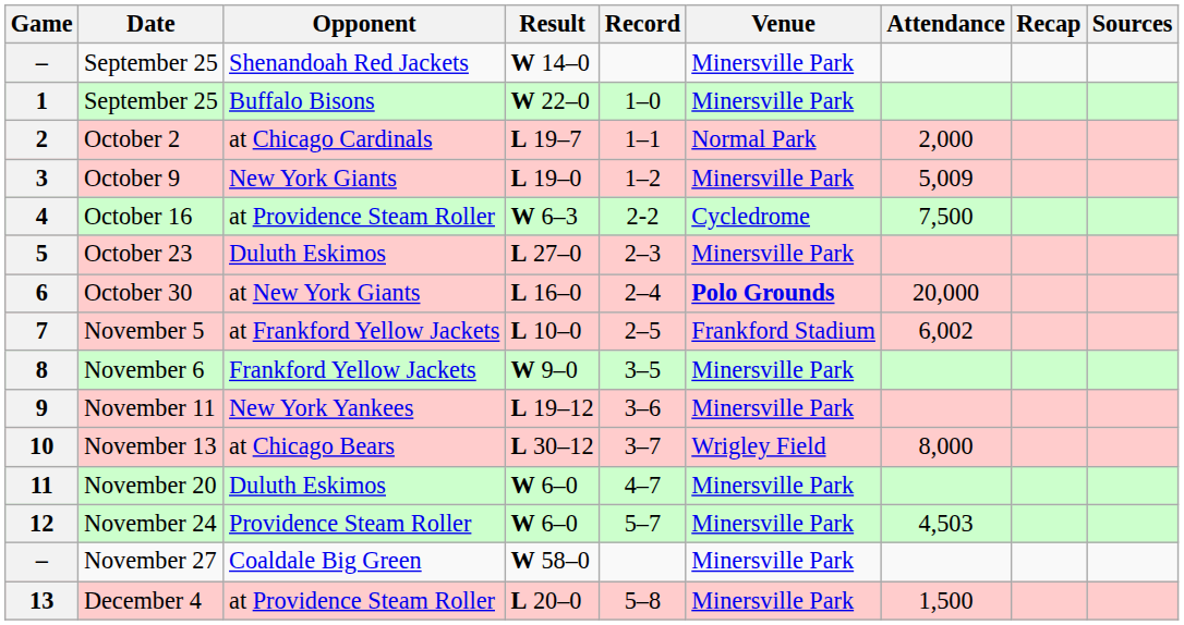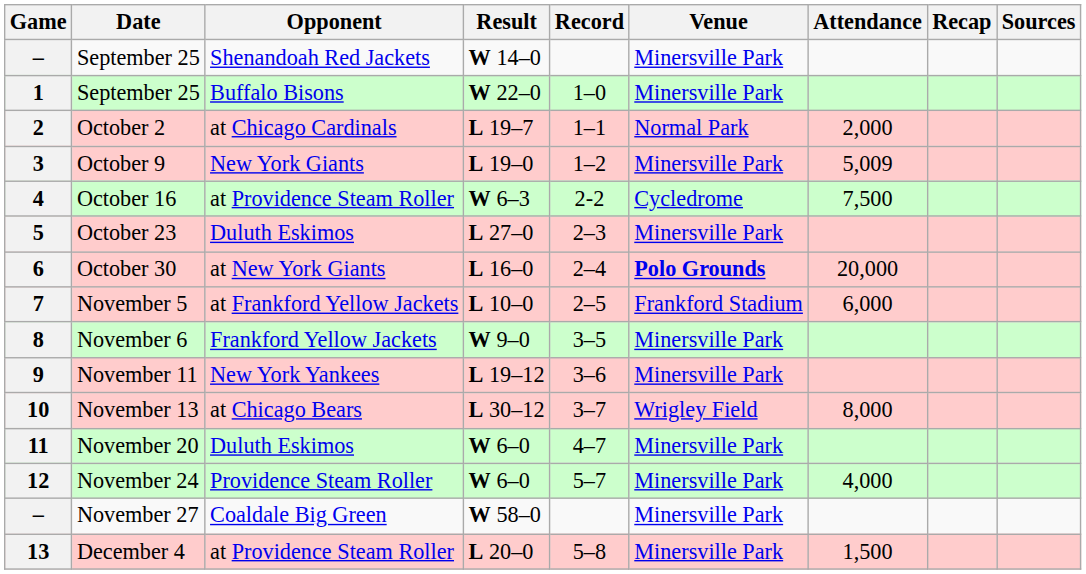 <table class="wikitable">
 <tr>
 <th>Game</th>
 <th>Date</th>
 <th>Opponent</th>
 <th>Result</th>
 <th>Record</th>
 <th>Venue</th>
 <th>Attendance</th>
 <th>Recap</th>
 <th>Sources</th>
 </tr>
 <tr>
 <th>–</th>
 <td>September 25</td>
 <td><a href='#'>Shenandoah Red Jackets</a></td>
 <td><strong>W</strong> 14–0</td>
 <td></td>
 <td><a href='#'>Minersville Park</a></td>
 <td></td>
 <td></td>
 <td></td>
 </tr>
 <tr style="background:#cfc">
 <th>1</th>
 <td>September 25</td>
 <td><a href='#'>Buffalo Bisons</a></td>
 <td><strong>W</strong> 22–0</td>
 <td style="text-align: center;">1–0</td>
 <td><a href='#'>Minersville Park</a></td>
 <td></td>
 <td></td>
 <td></td>
 </tr>
 <tr style="background:#fcc">
 <th>2</th>
 <td>October 2</td>
 <td>at <a href='#'>Chicago Cardinals</a></td>
 <td><strong>L</strong> 19–7</td>
 <td style="text-align: center;">1–1</td>
 <td><a href='#'>Normal Park</a></td>
 <td style="text-align: center;">2,000</td>
 <td></td>
 <td></td>
 </tr>
 <tr style="background:#fcc">
 <th>3</th>
 <td>October 9</td>
 <td><a href='#'>New York Giants</a></td>
 <td><strong>L</strong> 19–0</td>
 <td style="text-align: center;">1–2</td>
 <td><a href='#'>Minersville Park</a></td>
 <td style="text-align: center;">5,009</td>
 <td></td>
 <td></td>
 </tr>
 <tr style="background:#cfc">
 <th>4</th>
 <td>October 16</td>
 <td>at <a href='#'>Providence Steam Roller</a></td>
 <td><strong>W</strong> 6–3</td>
 <td style="text-align: center;">2-2</td>
 <td><a href='#'>Cycledrome</a></td>
 <td style="text-align: center;">7,500</td>
 <td></td>
 <td></td>
 </tr>
 <tr style="background:#fcc">
 <th>5</th>
 <td>October 23</td>
 <td><a href='#'>Duluth Eskimos</a></td>
 <td><strong>L</strong> 27–0</td>
 <td style="text-align: center;">2–3</td>
 <td><a href='#'>Minersville Park</a></td>
 <td></td>
 <td></td>
 <td></td>
 </tr>
 <tr style="background:#fcc">
 <th>6</th>
 <td>October 30</td>
 <td>at <a href='#'>New York Giants</a></td>
 <td><strong>L</strong> 16–0</td>
 <td style="text-align: center;">2–4</td>
 <td><strong><a href='#'>Polo Grounds</a></strong></td>
 <td style="text-align: center;">20,000</td>
 <td></td>
 <td></td>
 </tr>
 <tr style="background:#fcc">
 <th>7</th>
 <td>November 5</td>
 <td>at <a href='#'>Frankford Yellow Jackets</a></td>
 <td><strong>L</strong> 10–0</td>
 <td style="text-align: center;">2–5</td>
 <td><a href='#'>Frankford Stadium</a></td>
-<td style="text-align: center;">6,002</td>
+<td style="text-align: center;">6,000</td>
 <td></td>
 <td></td>
 </tr>
 <tr style="background:#cfc">
 <th>8</th>
 <td>November 6</td>
 <td><a href='#'>Frankford Yellow Jackets</a></td>
 <td><strong>W</strong> 9–0</td>
 <td style="text-align: center;">3–5</td>
 <td><a href='#'>Minersville Park</a></td>
 <td></td>
 <td></td>
 <td></td>
 </tr>
 <tr style="background:#fcc">
 <th>9</th>
 <td>November 11</td>
 <td><a href='#'>New York Yankees</a></td>
 <td><strong>L</strong> 19–12</td>
 <td style="text-align: center;">3–6</td>
 <td><a href='#'>Minersville Park</a></td>
 <td></td>
 <td></td>
 <td></td>
 </tr>
 <tr style="background:#fcc">
 <th>10</th>
 <td>November 13</td>
 <td>at <a href='#'>Chicago Bears</a></td>
 <td><strong>L</strong> 30–12</td>
 <td style="text-align: center;">3–7</td>
 <td><a href='#'>Wrigley Field</a></td>
 <td style="text-align: center;">8,000</td>
 <td></td>
 <td></td>
 </tr>
 <tr style="background:#cfc">
 <th>11</th>
 <td>November 20</td>
 <td><a href='#'>Duluth Eskimos</a></td>
 <td><strong>W</strong> 6–0</td>
 <td style="text-align: center;">4–7</td>
 <td><a href='#'>Minersville Park</a></td>
 <td></td>
 <td></td>
 <td></td>
 </tr>
 <tr style="background:#cfc">
 <th>12</th>
 <td>November 24</td>
 <td><a href='#'>Providence Steam Roller</a></td>
 <td><strong>W</strong> 6–0</td>
 <td style="text-align: center;">5–7</td>
 <td><a href='#'>Minersville Park</a></td>
-<td style="text-align: center;">4,503</td>
+<td style="text-align: center;">4,000</td>
 <td></td>
 <td></td>
 </tr>
 <tr>
 <th>–</th>
 <td>November 27</td>
 <td><a href='#'>Coaldale Big Green</a></td>
 <td><strong>W</strong> 58–0</td>
 <td></td>
 <td><a href='#'>Minersville Park</a></td>
 <td></td>
 <td></td>
 <td></td>
 </tr>
 <tr style="background:#fcc">
 <th>13</th>
 <td>December 4</td>
 <td>at <a href='#'>Providence Steam Roller</a></td>
 <td><strong>L</strong> 20–0</td>
 <td style="text-align: center;">5–8</td>
 <td><a href='#'>Minersville Park</a></td>
 <td style="text-align: center;">1,500</td>
 <td></td>
 <td></td>
 </tr>
 </table>
